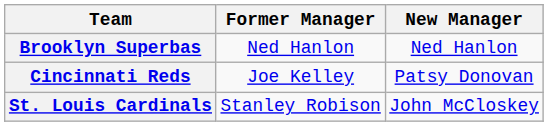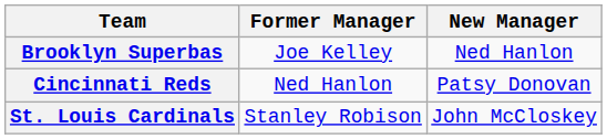 <table class="wikitable plainrowheaders" style="text-align:center;">
 <tr>
 <th>Team</th>
 <th>Former Manager</th>
 <th>New Manager</th>
 </tr>
 <tr>
 <th scope="row" style="text-align:center;"><a href='#'>Brooklyn Superbas</a></th>
-<td><a href='#'>Ned Hanlon</a></td>
+<td><a href='#'>Joe Kelley</a></td>
 <td><a href='#'>Ned Hanlon</a></td>
 </tr>
 <tr>
 <th scope="row" style="text-align:center;"><a href='#'>Cincinnati Reds</a></th>
-<td><a href='#'>Joe Kelley</a></td>
+<td><a href='#'>Ned Hanlon</a></td>
 <td><a href='#'>Patsy Donovan</a></td>
 </tr>
 <tr>
 <th scope="row" style="text-align:center;"><a href='#'>St. Louis Cardinals</a></th>
 <td><a href='#'>Stanley Robison</a></td>
 <td><a href='#'>John McCloskey</a></td>
 </tr>
 </table>
